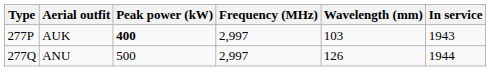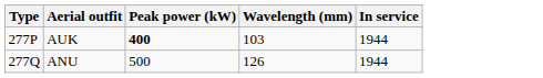 <table class="wikitable">
 <tr>
 <th>Type</th>
 <th>Aerial outfit</th>
 <th>Peak power (kW)</th>
-<th>Frequency (MHz)</th>
 <th>Wavelength (mm)</th>
 <th>In service</th>
 </tr>
 <tr>
 <td>277P</td>
 <td>AUK</td>
 <td><strong>400</strong></td>
-<td>2,997</td>
 <td>103</td>
-<td>1943</td>
+<td>1944</td>
 </tr>
 <tr>
 <td>277Q</td>
 <td>ANU</td>
 <td>500</td>
-<td>2,997</td>
 <td>126</td>
 <td>1944</td>
 </tr>
 </table>
